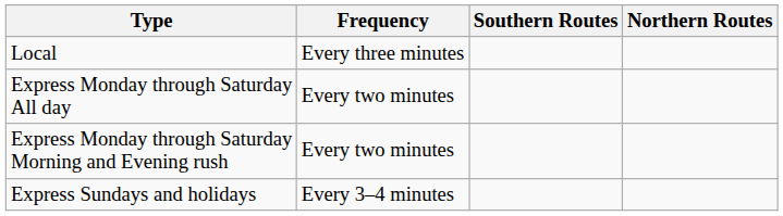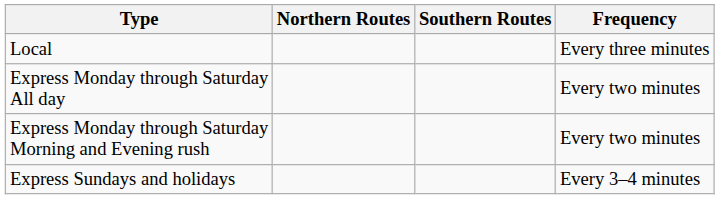 <table class="wikitable" style="margin:1em auto;">
 <tr>
 <th>Type</th>
+<th>Northern Routes</th>
+<th>Southern Routes</th>
 <th>Frequency</th>
-<th>Southern Routes</th>
-<th>Northern Routes</th>
 </tr>
 <tr>
 <td>Local</td>
-<td>Every three minutes</td>
 <td></td>
 <td></td>
+<td>Every three minutes</td>
 </tr>
 <tr>
 <td>Express Monday through Saturday<br>All day</td>
-<td>Every two minutes</td>
 <td></td>
 <td></td>
+<td>Every two minutes</td>
 </tr>
 <tr>
 <td>Express Monday through Saturday<br>Morning and Evening rush</td>
-<td>Every two minutes</td>
 <td></td>
 <td></td>
+<td>Every two minutes</td>
 </tr>
 <tr>
 <td>Express Sundays and holidays</td>
-<td>Every 3–4 minutes</td>
 <td></td>
 <td></td>
+<td>Every 3–4 minutes</td>
 </tr>
 </table>
